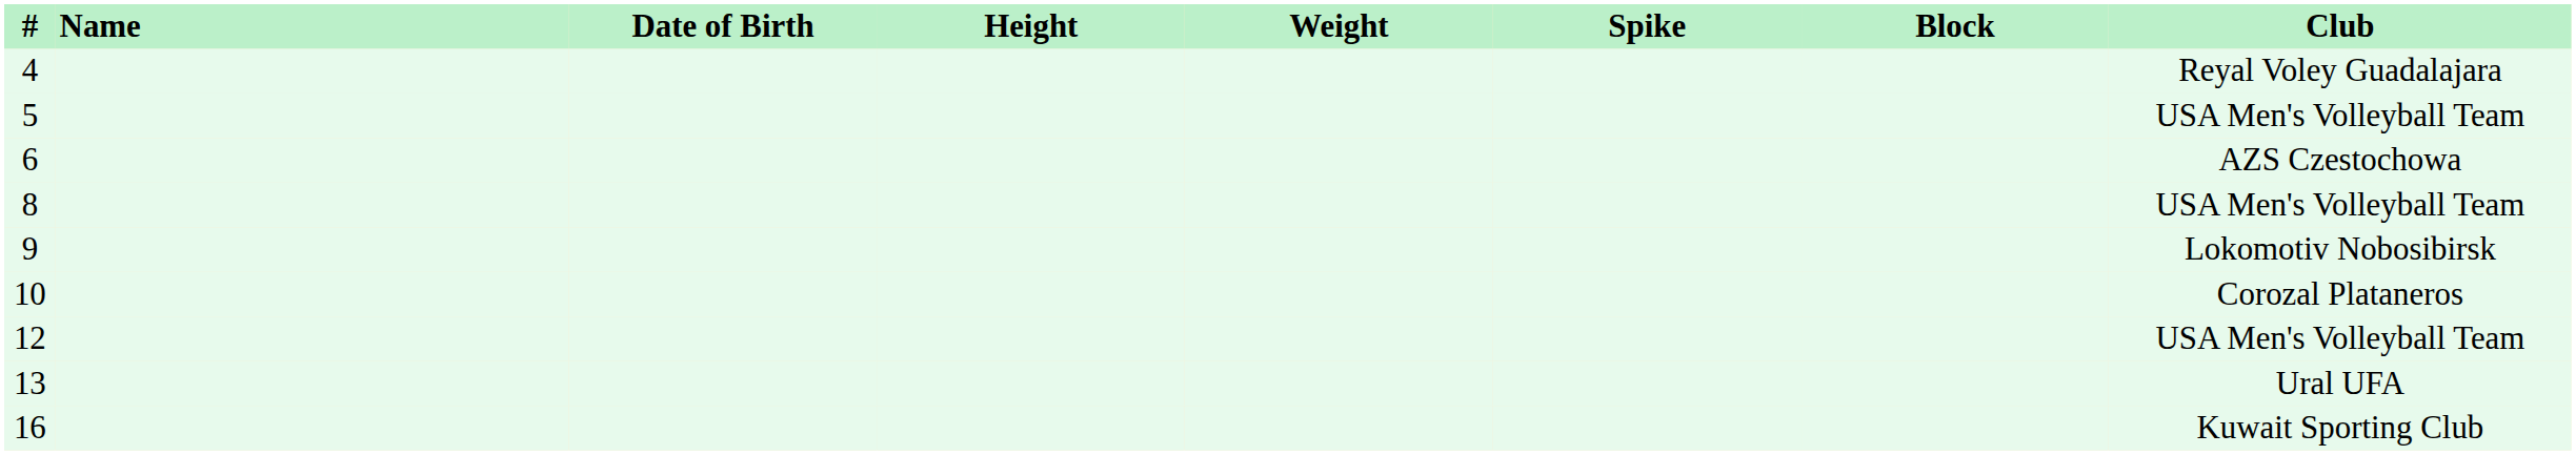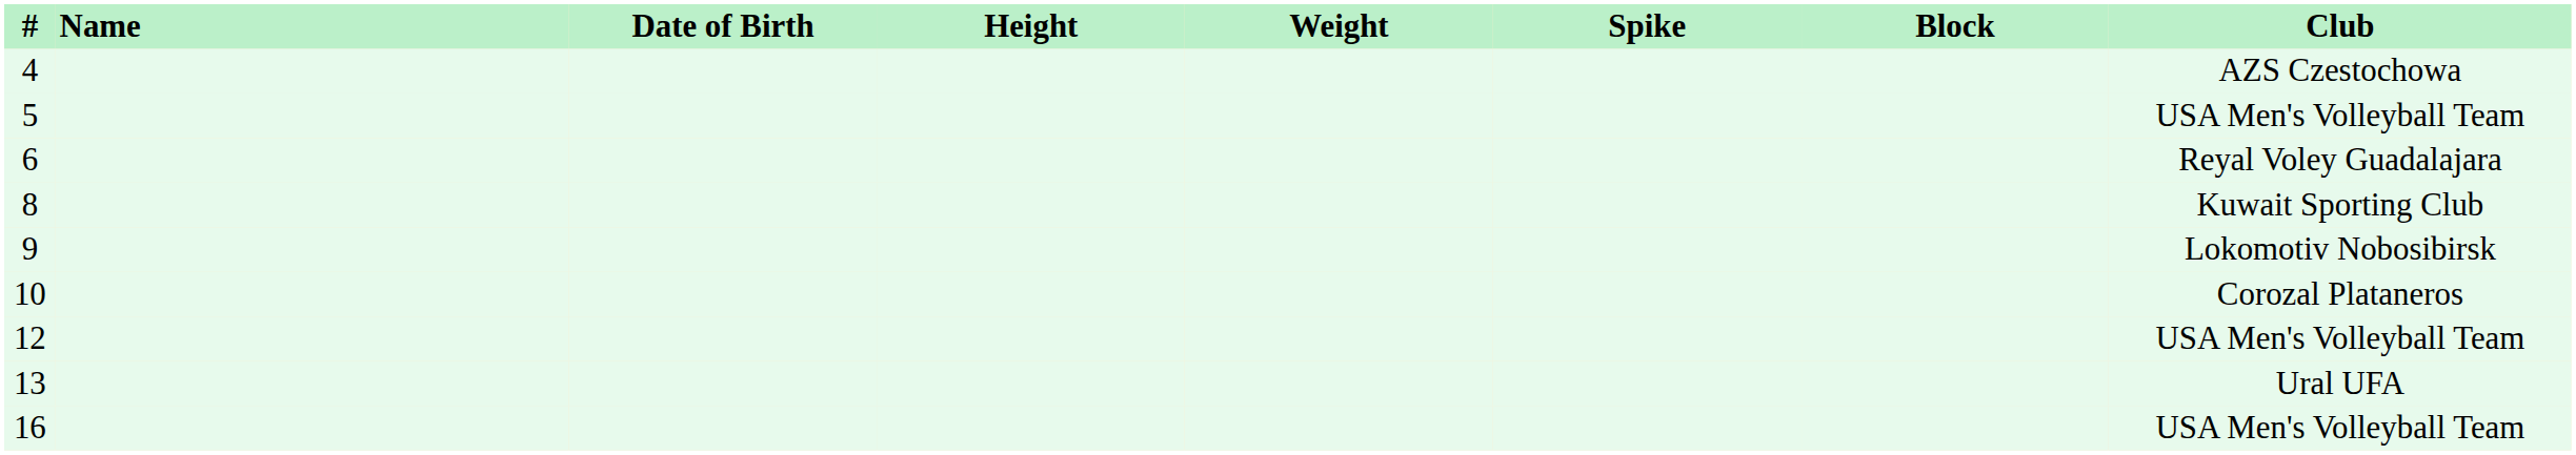 <table border=0 cellpadding=2 cellspacing=0  |- bgcolor=#FFECCE style=text-align:center; font-size:90%; width=100%>
 <tr bgcolor=#BBF0C9>
 <th width=2%>#</th>
 <th align=left width=20%>Name</th>
 <th width=12%>Date of Birth</th>
 <th width=12%>Height</th>
 <th width=12%>Weight</th>
 <th width=12%>Spike</th>
 <th width=12%>Block</th>
 <th width=20%>Club</th>
 </tr>
 <tr bgcolor=#E7FAEC>
 <td>4</td>
 <td align=left></td>
 <td align=right></td>
 <td></td>
 <td></td>
 <td></td>
 <td></td>
-<td>Reyal Voley Guadalajara</td>
+<td>AZS Czestochowa</td>
 </tr>
 <tr bgcolor=#E7FAEC>
 <td>5</td>
 <td align=left></td>
 <td align=right></td>
 <td></td>
 <td></td>
 <td></td>
 <td></td>
 <td>USA Men's Volleyball Team</td>
 </tr>
 <tr bgcolor=#E7FAEC>
 <td>6</td>
 <td align=left></td>
 <td align=right></td>
 <td></td>
 <td></td>
 <td></td>
 <td></td>
-<td>AZS Czestochowa</td>
+<td>Reyal Voley Guadalajara</td>
 </tr>
 <tr bgcolor=#E7FAEC>
 <td>8</td>
 <td align=left></td>
 <td align=right></td>
 <td></td>
 <td></td>
 <td></td>
 <td></td>
-<td>USA Men's Volleyball Team</td>
+<td>Kuwait Sporting Club</td>
 </tr>
 <tr bgcolor=#E7FAEC>
 <td>9</td>
 <td align=left></td>
 <td align=right></td>
 <td></td>
 <td></td>
 <td></td>
 <td></td>
 <td>Lokomotiv Nobosibirsk</td>
 </tr>
 <tr bgcolor=#E7FAEC>
 <td>10</td>
 <td align=left></td>
 <td align=right></td>
 <td></td>
 <td></td>
 <td></td>
 <td></td>
 <td>Corozal Plataneros</td>
 </tr>
 <tr bgcolor=#E7FAEC>
 <td>12</td>
 <td align=left></td>
 <td align=right></td>
 <td></td>
 <td></td>
 <td></td>
 <td></td>
 <td>USA Men's Volleyball Team</td>
 </tr>
 <tr bgcolor=#E7FAEC>
 <td>13</td>
 <td align=left></td>
 <td align=right></td>
 <td></td>
 <td></td>
 <td></td>
 <td></td>
 <td>Ural UFA</td>
 </tr>
 <tr bgcolor=#E7FAEC>
 <td>16</td>
 <td align=left></td>
 <td align=right></td>
 <td></td>
 <td></td>
 <td></td>
 <td></td>
-<td>Kuwait Sporting Club</td>
+<td>USA Men's Volleyball Team</td>
 </tr>
 </table>
